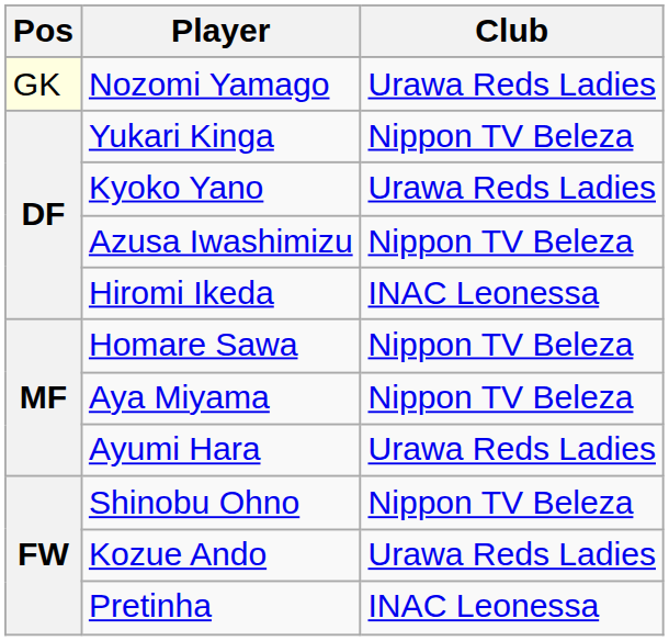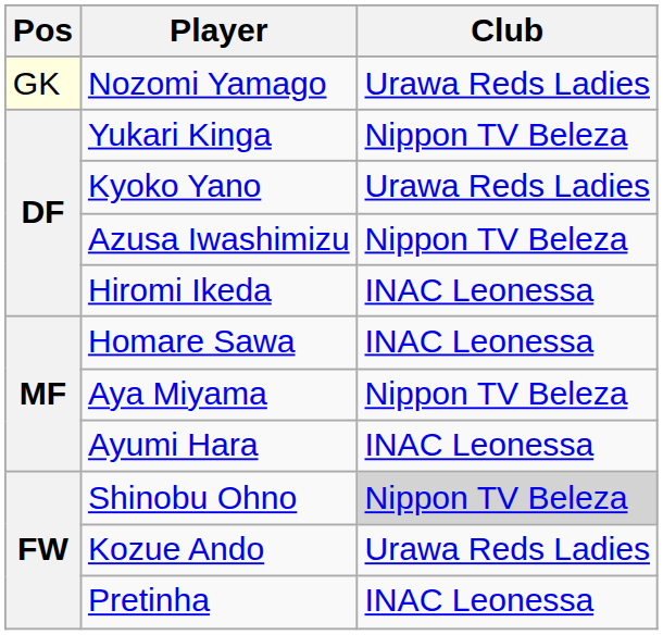 <table class="wikitable">
 <tr>
 <th>Pos</th>
 <th>Player</th>
 <th>Club</th>
 </tr>
 <tr>
 <td style="background: lightyellow;">GK</td>
 <td> <a href='#'>Nozomi Yamago</a></td>
 <td><a href='#'>Urawa Reds Ladies</a></td>
 </tr>
 <tr>
 <th rowspan=4>DF</th>
 <td> <a href='#'>Yukari Kinga</a></td>
 <td><a href='#'>Nippon TV Beleza</a></td>
 </tr>
 <tr>
 <td> <a href='#'>Kyoko Yano</a></td>
 <td><a href='#'>Urawa Reds Ladies</a></td>
 </tr>
 <tr>
 <td> <a href='#'>Azusa Iwashimizu</a></td>
 <td><a href='#'>Nippon TV Beleza</a></td>
 </tr>
 <tr>
 <td> <a href='#'>Hiromi Ikeda</a></td>
 <td><a href='#'>INAC Leonessa</a></td>
 </tr>
 <tr>
 <th rowspan=3>MF</th>
 <td> <a href='#'>Homare Sawa</a></td>
-<td><a href='#'>Nippon TV Beleza</a></td>
+<td><a href='#'>INAC Leonessa</a></td>
 </tr>
 <tr>
 <td> <a href='#'>Aya Miyama</a></td>
 <td><a href='#'>Nippon TV Beleza</a></td>
 </tr>
 <tr>
 <td> <a href='#'>Ayumi Hara</a></td>
-<td><a href='#'>Urawa Reds Ladies</a></td>
+<td><a href='#'>INAC Leonessa</a></td>
 </tr>
 <tr>
 <th rowspan=3>FW</th>
 <td> <a href='#'>Shinobu Ohno</a></td>
-<td><a href='#'>Nippon TV Beleza</a></td>
+<td style="background: lightgrey;"><a href='#'>Nippon TV Beleza</a></td>
 </tr>
 <tr>
 <td> <a href='#'>Kozue Ando</a></td>
 <td><a href='#'>Urawa Reds Ladies</a></td>
 </tr>
 <tr>
 <td> <a href='#'>Pretinha</a></td>
 <td><a href='#'>INAC Leonessa</a></td>
 </tr>
 </table>
